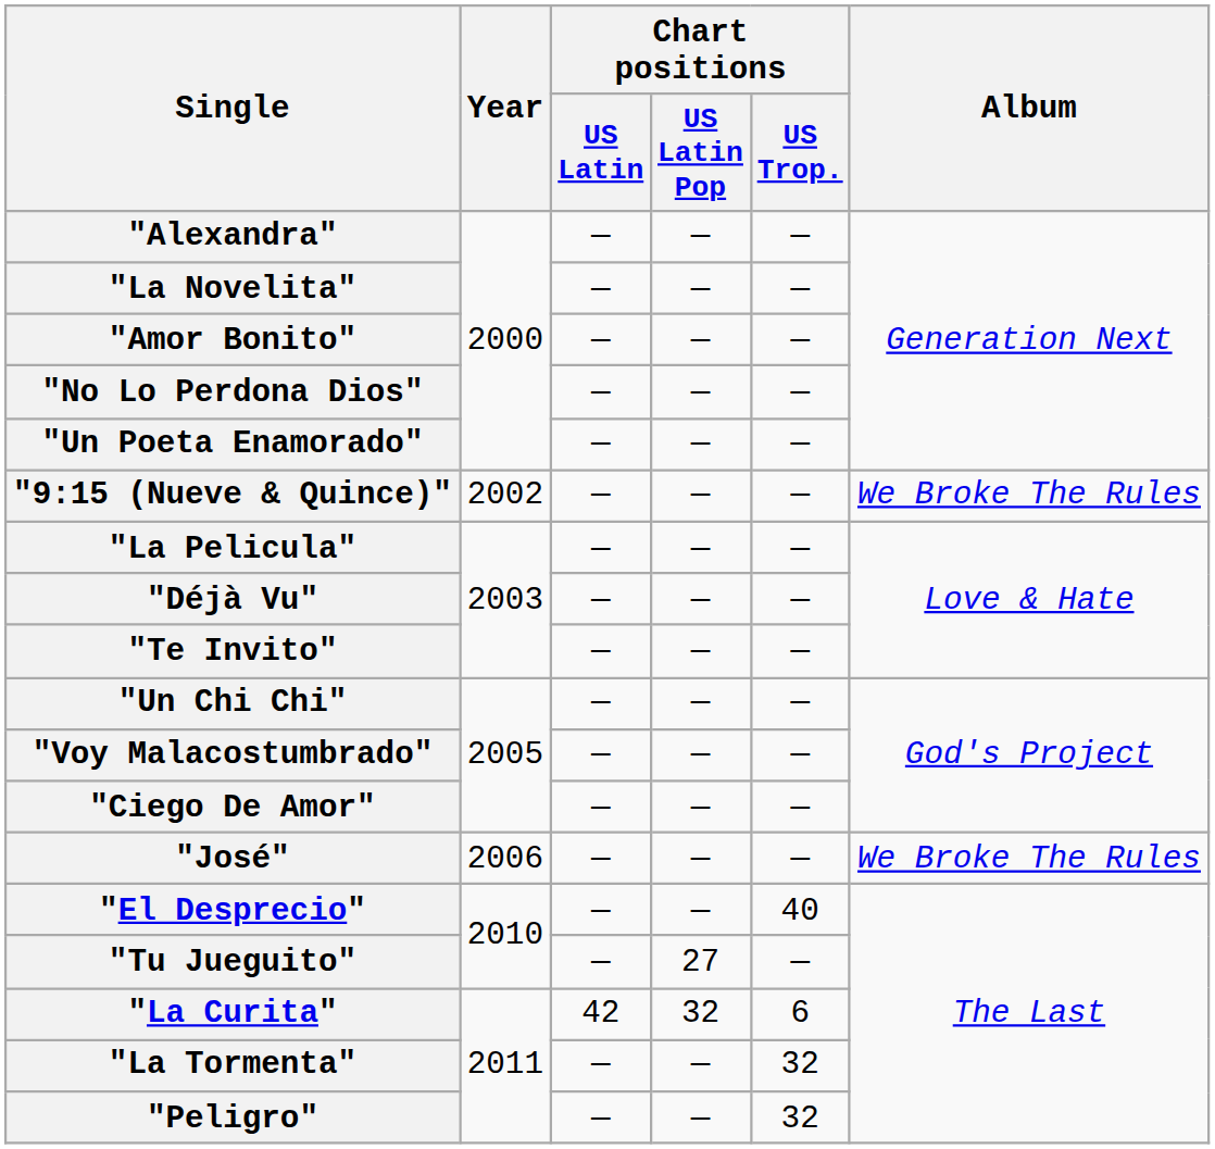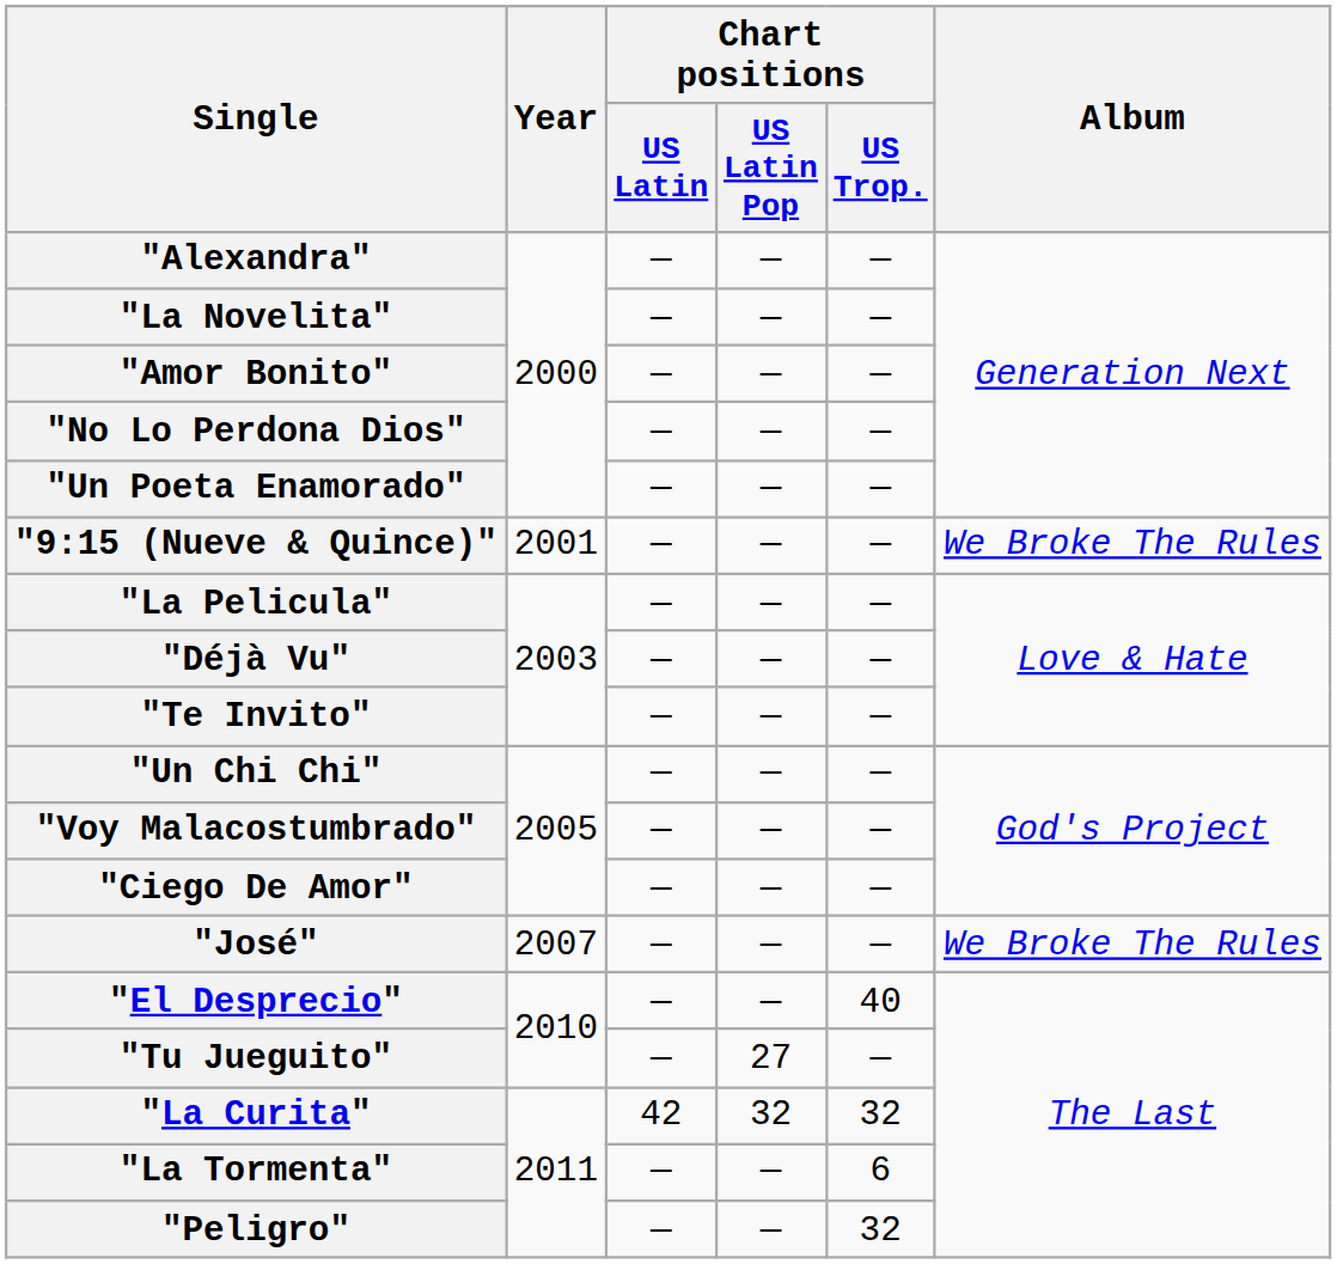 <table class="wikitable plainrowheaders" style="text-align:center;">
 <tr>
 <th rowspan="2">Single</th>
 <th rowspan="2">Year</th>
 <th colspan="3">Chart positions</th>
 <th rowspan="2">Album</th>
 </tr>
 <tr>
 <th scope="col" style="width:3em; font-size:90%"><a href='#'>US<br>Latin</a><br></th>
 <th scope="col" style="width:3em; font-size:90%"><a href='#'>US<br>Latin<br>Pop</a><br></th>
 <th scope="col" style="width:3em; font-size:90%"><a href='#'>US<br>Trop.</a><br></th>
 </tr>
 <tr>
 <th scope="row">"Alexandra"</th>
 <td rowspan="5" align="center">2000</td>
 <td align="center">—</td>
 <td align="center">—</td>
 <td align="center">—</td>
 <td align="center" rowspan="5"><em><a href='#'>Generation Next</a></em></td>
 </tr>
 <tr>
 <th scope="row">"La Novelita"</th>
 <td align="center">—</td>
 <td align="center">—</td>
 <td align="center">—</td>
 </tr>
 <tr>
 <th scope="row">"Amor Bonito"</th>
 <td align="center">—</td>
 <td align="center">—</td>
 <td align="center">—</td>
 </tr>
 <tr>
 <th scope="row">"No Lo Perdona Dios"</th>
 <td align="center">—</td>
 <td align="center">—</td>
 <td align="center">—</td>
 </tr>
 <tr>
 <th scope="row">"Un Poeta Enamorado"</th>
 <td align="center">—</td>
 <td align="center">—</td>
 <td align="center">—</td>
 </tr>
 <tr>
 <th scope="row">"9:15 (Nueve & Quince)"</th>
-<td align="center">2002</td>
+<td align="center">2001</td>
 <td align="center">—</td>
 <td align="center">—</td>
 <td align="center">—</td>
 <td align="center"><em><a href='#'>We Broke The Rules</a></em></td>
 </tr>
 <tr>
 <th scope="row">"La Pelicula"</th>
 <td rowspan="3" align="center">2003</td>
 <td align="center">—</td>
 <td align="center">—</td>
 <td align="center">—</td>
 <td align="center" rowspan="3"><em><a href='#'>Love & Hate</a></em></td>
 </tr>
 <tr>
 <th scope="row">"Déjà Vu"</th>
 <td align="center">—</td>
 <td align="center">—</td>
 <td align="center">—</td>
 </tr>
 <tr>
 <th scope="row">"Te Invito"</th>
 <td align="center">—</td>
 <td align="center">—</td>
 <td align="center">—</td>
 </tr>
 <tr>
 <th scope="row">"Un Chi Chi"</th>
 <td rowspan="3" align="center">2005</td>
 <td align="center">—</td>
 <td align="center">—</td>
 <td align="center">—</td>
 <td align="center" rowspan="3"><em><a href='#'>God's Project</a></em></td>
 </tr>
 <tr>
 <th scope="row">"Voy Malacostumbrado"</th>
 <td align="center">—</td>
 <td align="center">—</td>
 <td align="center">—</td>
 </tr>
 <tr>
 <th scope="row">"Ciego De Amor"<br></th>
 <td align="center">—</td>
 <td align="center">—</td>
 <td align="center">—</td>
 </tr>
 <tr>
 <th scope="row">"José"<br></th>
-<td>2006</td>
+<td>2007</td>
 <td align="center">—</td>
 <td align="center">—</td>
 <td align="center">—</td>
 <td align="center"><em><a href='#'>We Broke The Rules</a></em></td>
 </tr>
 <tr>
 <th scope="row">"<a href='#'>El Desprecio</a>"</th>
 <td rowspan="2" align="center">2010</td>
 <td align="center">—</td>
 <td align="center">—</td>
 <td align="center">40</td>
 <td align="center" rowspan="5"><em><a href='#'>The Last</a></em></td>
 </tr>
 <tr>
 <th scope="row">"Tu Jueguito"</th>
 <td align="center">—</td>
 <td align="center">27</td>
 <td align="center">—</td>
 </tr>
 <tr>
 <th scope="row">"<a href='#'>La Curita</a>"</th>
 <td rowspan="3" align="center">2011</td>
 <td align="center">42</td>
 <td align="center">32</td>
-<td align="center">6</td>
+<td align="center">32</td>
 </tr>
 <tr>
 <th scope="row">"La Tormenta"</th>
 <td align="center">—</td>
 <td align="center">—</td>
-<td align="center">32</td>
+<td align="center">6</td>
 </tr>
 <tr>
 <th scope="row">"Peligro"</th>
 <td align="center">—</td>
 <td align="center">—</td>
 <td align="center">32</td>
 </tr>
 </table>
